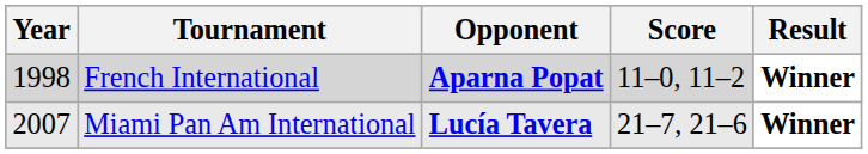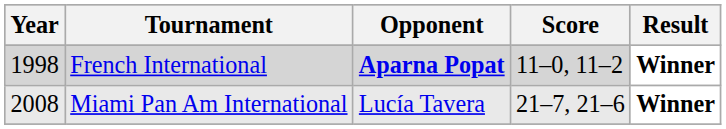 <table class="sortable wikitable" style="font-size: 90%;">
 <tr>
 <th>Year</th>
 <th>Tournament</th>
 <th>Opponent</th>
 <th>Score</th>
 <th>Result</th>
 </tr>
 <tr style="background:#D5D5D5">
 <td align="center">1998</td>
 <td align="left"><a href='#'>French International</a></td>
 <td align="left"><strong> <a href='#'>Aparna Popat</a></strong></td>
 <td align="left">11–0, 11–2</td>
 <td style="text-align:left; background:white"> <strong>Winner</strong></td>
 </tr>
 <tr style="background:#E9E9E9">
-<td align="center">2007</td>
+<td align="center">2008</td>
 <td align="left"><a href='#'>Miami Pan Am International</a></td>
-<td align="left"><strong> <a href='#'>Lucía Tavera</a></strong></td>
+<td align="left"> <a href='#'>Lucía Tavera</a></td>
 <td align="left">21–7, 21–6</td>
 <td style="text-align:left; background:white"> <strong>Winner</strong></td>
 </tr>
 </table>
